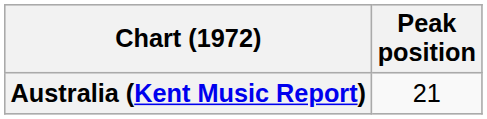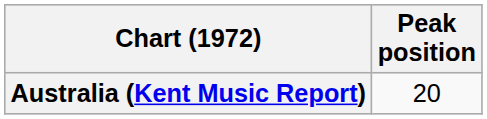 <table class="wikitable sortable plainrowheaders" style="text-align:center">
 <tr>
 <th>Chart (1972)</th>
 <th>Peak<br>position</th>
 </tr>
 <tr>
 <th scope="row">Australia (<a href='#'>Kent Music Report</a>)</th>
-<td>21</td>
+<td>20</td>
 </tr>
 </table>
